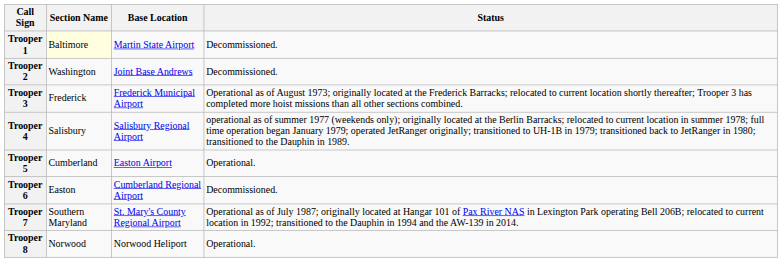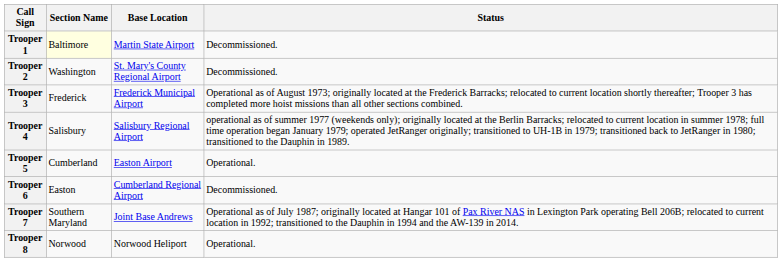 <table class="wikitable">
 <tr>
 <th>Call Sign</th>
 <th>Section Name</th>
 <th>Base Location</th>
 <th>Status</th>
 </tr>
 <tr>
 <th>Trooper 1</th>
 <td style="background: lightyellow;">Baltimore</td>
 <td><a href='#'>Martin State Airport</a></td>
 <td>Decommissioned.</td>
 </tr>
 <tr>
 <th>Trooper 2</th>
 <td>Washington</td>
-<td><a href='#'>Joint Base Andrews</a></td>
+<td><a href='#'>St. Mary's County Regional Airport</a></td>
 <td>Decommissioned.</td>
 </tr>
 <tr>
 <th>Trooper 3</th>
 <td>Frederick</td>
 <td><a href='#'>Frederick Municipal Airport</a></td>
 <td>Operational as of August 1973; originally located at the Frederick Barracks; relocated to current location shortly thereafter; Trooper 3 has completed more hoist missions than all other sections combined.</td>
 </tr>
 <tr>
 <th>Trooper 4</th>
 <td>Salisbury</td>
 <td><a href='#'>Salisbury Regional Airport</a></td>
 <td>operational as of summer 1977 (weekends only); originally located at the Berlin Barracks; relocated to current location in summer 1978; full time operation began January 1979; operated JetRanger originally; transitioned to UH-1B in 1979; transitioned back to JetRanger in 1980; transitioned to the Dauphin in 1989.</td>
 </tr>
 <tr>
 <th>Trooper 5</th>
 <td>Cumberland</td>
 <td><a href='#'>Easton Airport</a></td>
 <td>Operational.</td>
 </tr>
 <tr>
 <th>Trooper 6</th>
 <td>Easton</td>
 <td><a href='#'>Cumberland Regional Airport</a></td>
 <td>Decommissioned.</td>
 </tr>
 <tr>
 <th>Trooper 7</th>
 <td>Southern Maryland</td>
-<td><a href='#'>St. Mary's County Regional Airport</a></td>
+<td><a href='#'>Joint Base Andrews</a></td>
 <td>Operational as of July 1987; originally located at Hangar 101 of <a href='#'>Pax River NAS</a> in Lexington Park operating Bell 206B; relocated to current location in 1992; transitioned to the Dauphin in 1994 and the AW-139 in 2014.</td>
 </tr>
 <tr>
 <th>Trooper 8</th>
 <td>Norwood</td>
 <td>Norwood Heliport</td>
 <td>Operational.</td>
 </tr>
 </table>
